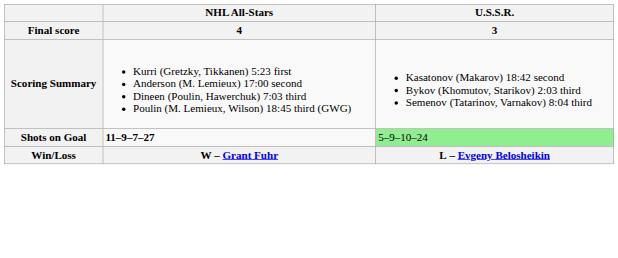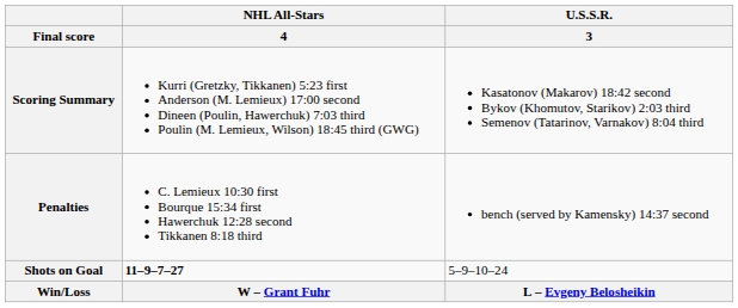 <table class="wikitable" style="width:100%">
 <tr>
 <th></th>
 <th>NHL All-Stars</th>
 <th>U.S.S.R.</th>
 </tr>
 <tr>
 <th>Final score</th>
 <th>4</th>
 <th>3</th>
 </tr>
 <tr>
 <th>Scoring Summary</th>
 <td><br><ul><li>Kurri (Gretzky, Tikkanen) 5:23 first</li><li>Anderson (M. Lemieux) 17:00 second</li><li>Dineen (Poulin, Hawerchuk) 7:03 third</li><li>Poulin (M. Lemieux, Wilson) 18:45 third (GWG)</li></ul></td>
 <td><br><ul><li>Kasatonov (Makarov) 18:42 second</li><li>Bykov (Khomutov, Starikov) 2:03 third</li><li>Semenov (Tatarinov, Varnakov) 8:04 third</li></ul></td>
 </tr>
 <tr>
+<th>Penalties</th>
+<td><br><ul><li>C. Lemieux 10:30 first</li><li>Bourque 15:34 first</li><li>Hawerchuk 12:28 second</li><li>Tikkanen 8:18 third</li></ul></td>
+<td><br><ul><li>bench (served by Kamensky) 14:37 second</li></ul></td>
+</tr>
+<tr>
 <th>Shots on Goal</th>
 <td><strong>11–9–7–27</strong></td>
-<td style="background: lightgreen;">5–9–10–24</td>
+<td>5–9–10–24</td>
 </tr>
 <tr>
 <th>Win/Loss</th>
 <th><strong>W</strong> – <a href='#'>Grant Fuhr</a></th>
 <th><strong>L</strong> – <a href='#'>Evgeny Belosheikin</a></th>
 </tr>
 </table>
